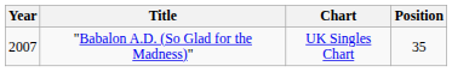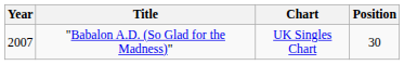 <table class="wikitable" width="500px">
 <tr>
 <th align="center">Year</th>
 <th align="center">Title</th>
 <th align="center">Chart</th>
 <th align="center">Position</th>
 </tr>
 <tr>
 <td align="center">2007</td>
 <td align="center">"<a href='#'>Babalon A.D. (So Glad for the Madness)</a>"</td>
 <td align="center"><a href='#'>UK Singles Chart</a></td>
-<td align="center">35</td>
+<td align="center">30</td>
 </tr>
 </table>
